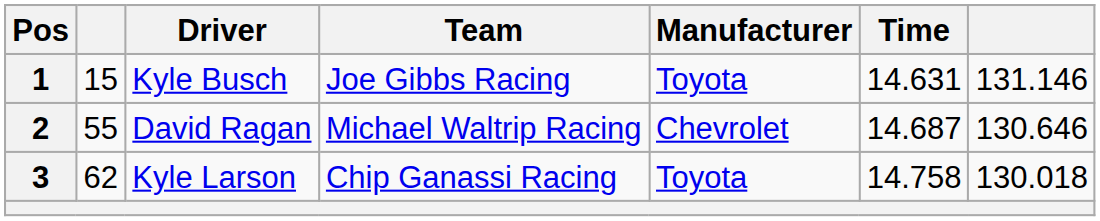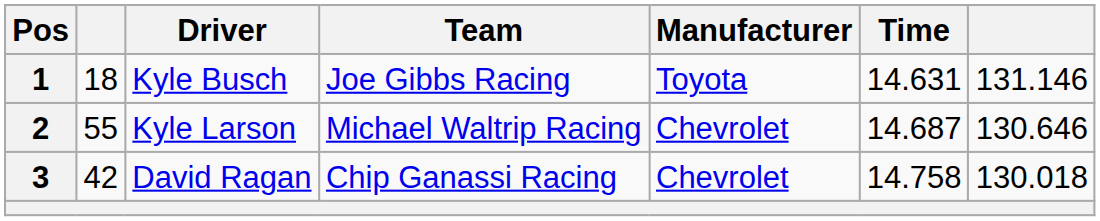 <table class="wikitable" style="font-size:95%">
 <tr>
 <th>Pos</th>
 <th></th>
 <th>Driver</th>
 <th>Team</th>
 <th>Manufacturer</th>
 <th>Time</th>
 <th></th>
 </tr>
 <tr>
 <th>1</th>
-<td>15</td>
+<td>18</td>
 <td><a href='#'>Kyle Busch</a></td>
 <td><a href='#'>Joe Gibbs Racing</a></td>
 <td><a href='#'>Toyota</a></td>
 <td>14.631</td>
 <td>131.146</td>
 </tr>
 <tr>
 <th>2</th>
 <td>55</td>
-<td><a href='#'>David Ragan</a></td>
+<td><a href='#'>Kyle Larson</a></td>
 <td><a href='#'>Michael Waltrip Racing</a></td>
 <td><a href='#'>Chevrolet</a></td>
 <td>14.687</td>
 <td>130.646</td>
 </tr>
 <tr>
 <th>3</th>
-<td>62</td>
-<td><a href='#'>Kyle Larson</a></td>
+<td>42</td>
+<td><a href='#'>David Ragan</a></td>
 <td><a href='#'>Chip Ganassi Racing</a></td>
-<td><a href='#'>Toyota</a></td>
+<td><a href='#'>Chevrolet</a></td>
 <td>14.758</td>
 <td>130.018</td>
 </tr>
 <tr>
 <th colspan="7"></th>
 </tr>
 </table>
